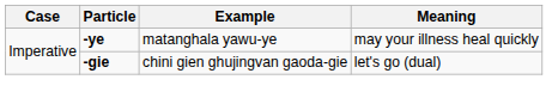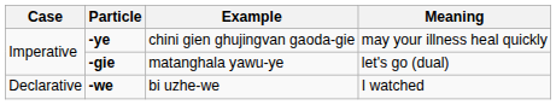 <table class="wikitable">
 <tr>
 <th>Case</th>
 <th>Particle</th>
 <th>Example</th>
 <th>Meaning</th>
 </tr>
 <tr>
 <td rowspan="2">Imperative</td>
 <td><strong>-ye</strong></td>
-<td>matanghala yawu-ye</td>
+<td>chini gien ghujingvan gaoda-gie</td>
 <td>may your illness heal quickly</td>
 </tr>
 <tr>
 <td><strong>-gie</strong></td>
-<td>chini gien ghujingvan gaoda-gie</td>
+<td>matanghala yawu-ye</td>
 <td>let's go (dual)</td>
 </tr>
+<tr>
+<td>Declarative</td>
+<td><strong>-we</strong></td>
+<td>bi uzhe-we</td>
+<td>I watched</td>
+</tr>
 </table>
